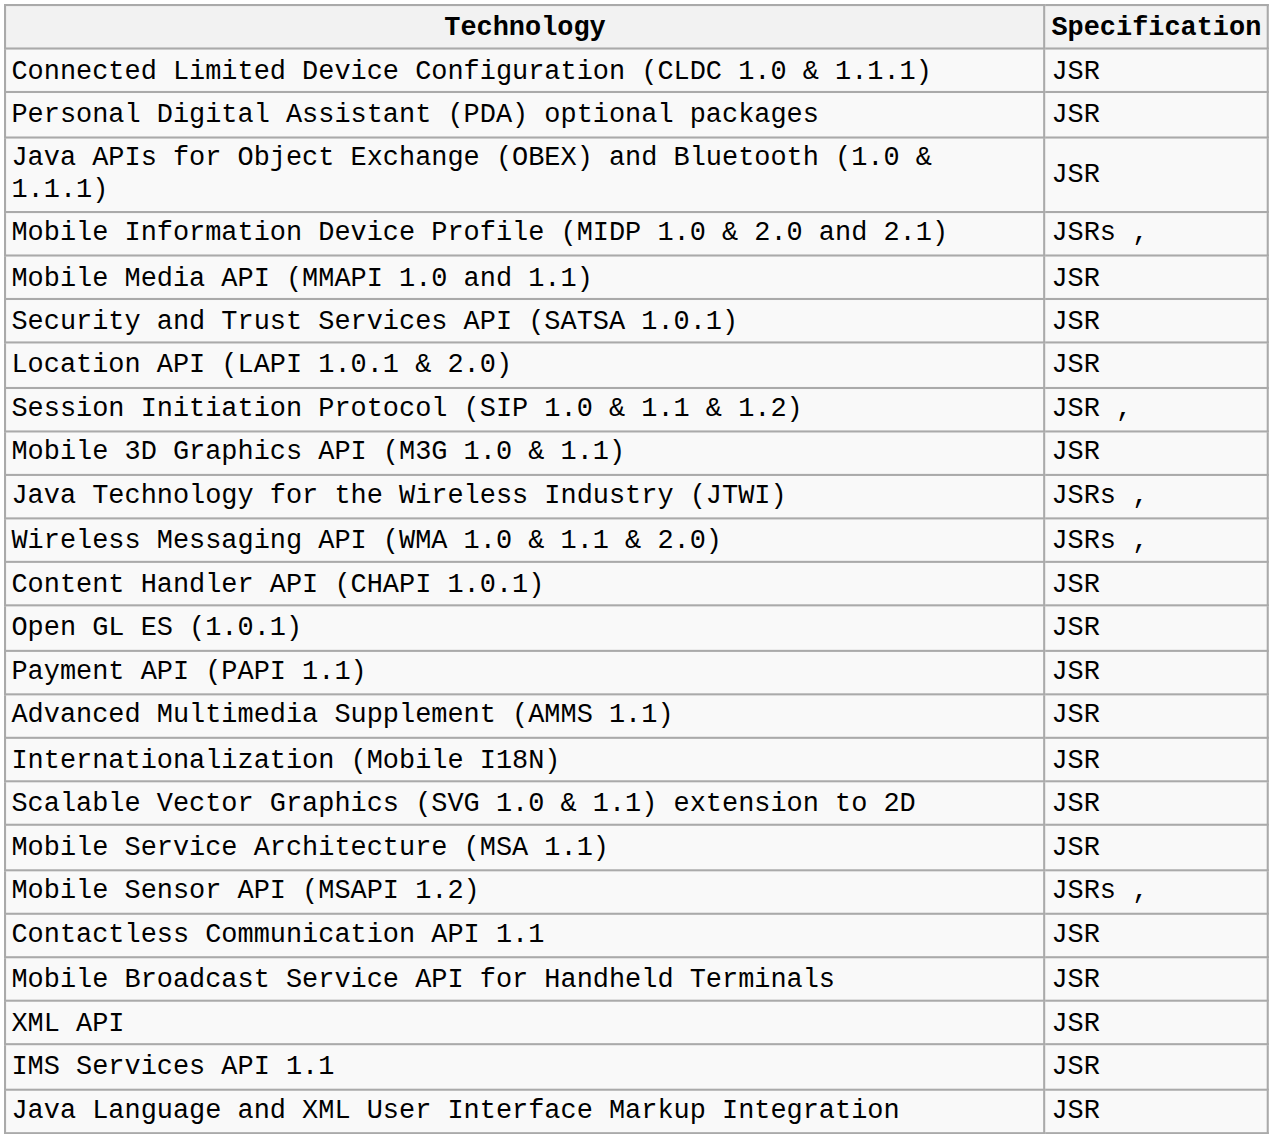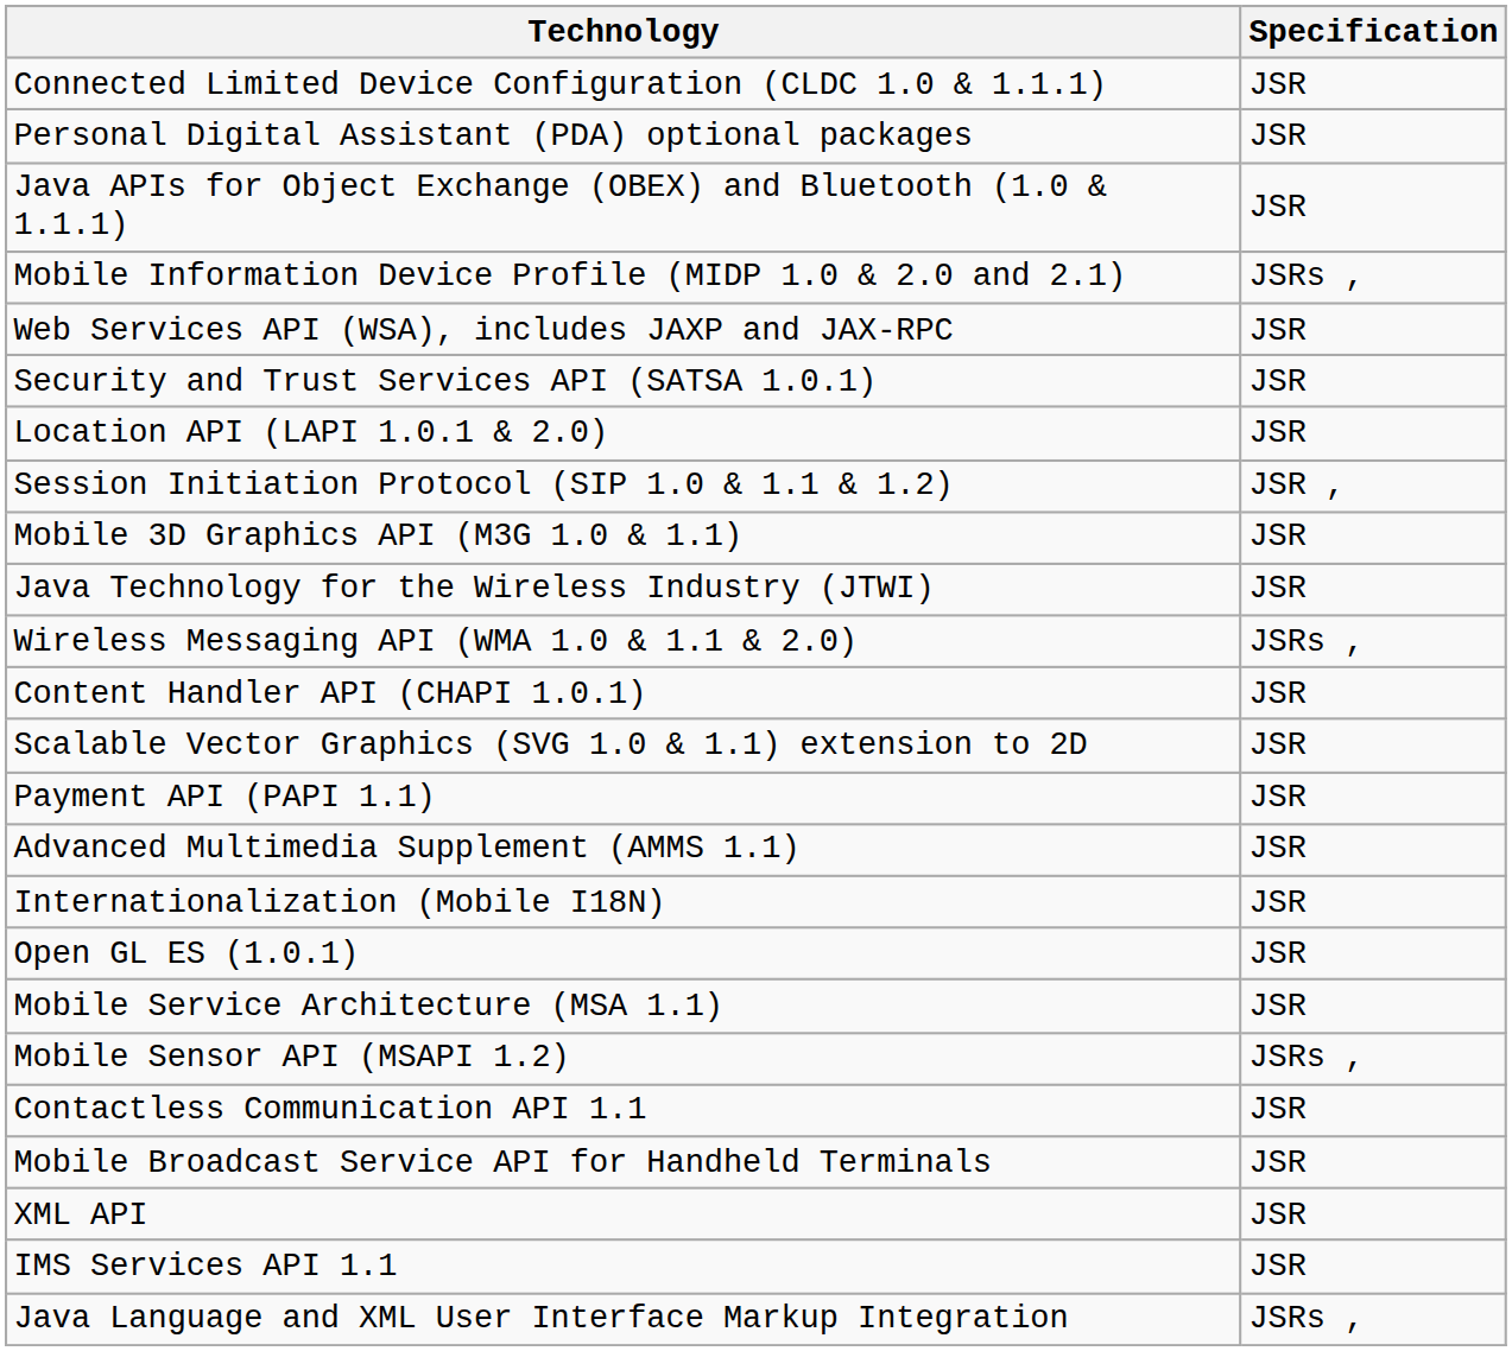 <table class="wikitable">
 <tr>
 <th>Technology</th>
 <th>Specification</th>
 </tr>
 <tr>
 <td>Connected Limited Device Configuration (CLDC 1.0 & 1.1.1)</td>
 <td>JSR </td>
 </tr>
 <tr>
 <td>Personal Digital Assistant (PDA) optional packages</td>
 <td>JSR </td>
 </tr>
 <tr>
 <td>Java APIs for Object Exchange (OBEX) and Bluetooth (1.0 & 1.1.1)</td>
 <td>JSR </td>
 </tr>
 <tr>
 <td>Mobile Information Device Profile (MIDP 1.0 & 2.0 and 2.1)</td>
 <td>JSRs ,</td>
 </tr>
 <tr>
-<td>Mobile Media API (MMAPI 1.0 and 1.1)</td>
+<td>Web Services API (WSA), includes JAXP and JAX-RPC</td>
 <td>JSR </td>
 </tr>
 <tr>
 <td>Security and Trust Services API (SATSA 1.0.1)</td>
 <td>JSR </td>
 </tr>
 <tr>
 <td>Location API (LAPI 1.0.1 & 2.0)</td>
 <td>JSR </td>
 </tr>
 <tr>
 <td>Session Initiation Protocol (SIP 1.0 & 1.1 & 1.2)</td>
 <td>JSR ,</td>
 </tr>
 <tr>
 <td>Mobile 3D Graphics API (M3G 1.0 & 1.1)</td>
 <td>JSR </td>
 </tr>
 <tr>
 <td>Java Technology for the Wireless Industry (JTWI)</td>
-<td>JSRs ,</td>
+<td>JSR </td>
 </tr>
 <tr>
 <td>Wireless Messaging API (WMA 1.0 & 1.1 & 2.0)</td>
 <td>JSRs ,</td>
 </tr>
 <tr>
 <td>Content Handler API (CHAPI 1.0.1)</td>
 <td>JSR </td>
 </tr>
 <tr>
-<td>Open GL ES (1.0.1)</td>
+<td>Scalable Vector Graphics (SVG 1.0 & 1.1) extension to 2D</td>
 <td>JSR </td>
 </tr>
 <tr>
 <td>Payment API (PAPI 1.1)</td>
 <td>JSR </td>
 </tr>
 <tr>
 <td>Advanced Multimedia Supplement (AMMS 1.1)</td>
 <td>JSR </td>
 </tr>
 <tr>
 <td>Internationalization (Mobile I18N)</td>
 <td>JSR </td>
 </tr>
 <tr>
-<td>Scalable Vector Graphics (SVG 1.0 & 1.1) extension to 2D</td>
+<td>Open GL ES (1.0.1)</td>
 <td>JSR </td>
 </tr>
 <tr>
 <td>Mobile Service Architecture (MSA 1.1)</td>
 <td>JSR </td>
 </tr>
 <tr>
 <td>Mobile Sensor API (MSAPI 1.2)</td>
 <td>JSRs ,</td>
 </tr>
 <tr>
 <td>Contactless Communication API 1.1</td>
 <td>JSR </td>
 </tr>
 <tr>
 <td>Mobile Broadcast Service API for Handheld Terminals</td>
 <td>JSR </td>
 </tr>
 <tr>
 <td>XML API</td>
 <td>JSR </td>
 </tr>
 <tr>
 <td>IMS Services API 1.1</td>
 <td>JSR </td>
 </tr>
 <tr>
 <td>Java Language and XML User Interface Markup Integration</td>
-<td>JSR </td>
+<td>JSRs ,</td>
 </tr>
 </table>
